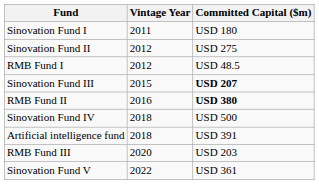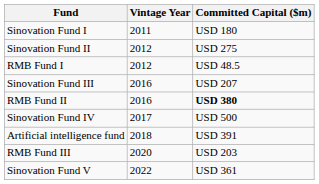 <table class="wikitable">
 <tr>
 <th>Fund</th>
 <th>Vintage Year</th>
 <th>Committed Capital ($m)</th>
 </tr>
 <tr>
 <td>Sinovation Fund I</td>
 <td>2011</td>
 <td>USD 180</td>
 </tr>
 <tr>
 <td>Sinovation Fund II</td>
 <td>2012</td>
 <td>USD 275</td>
 </tr>
 <tr>
 <td>RMB Fund I</td>
 <td>2012</td>
 <td>USD 48.5</td>
 </tr>
 <tr>
 <td>Sinovation Fund III</td>
-<td>2015</td>
-<td><strong>USD 207</strong></td>
+<td>2016</td>
+<td>USD 207</td>
 </tr>
 <tr>
 <td>RMB Fund II</td>
 <td>2016</td>
 <td><strong>USD 380</strong></td>
 </tr>
 <tr>
 <td>Sinovation Fund IV</td>
-<td>2018</td>
+<td>2017</td>
 <td>USD 500</td>
 </tr>
 <tr>
 <td>Artificial intelligence fund</td>
 <td>2018</td>
 <td>USD 391</td>
 </tr>
 <tr>
 <td>RMB Fund III</td>
 <td>2020</td>
 <td>USD 203</td>
 </tr>
 <tr>
 <td>Sinovation Fund V</td>
 <td>2022</td>
 <td>USD 361</td>
 </tr>
 </table>
